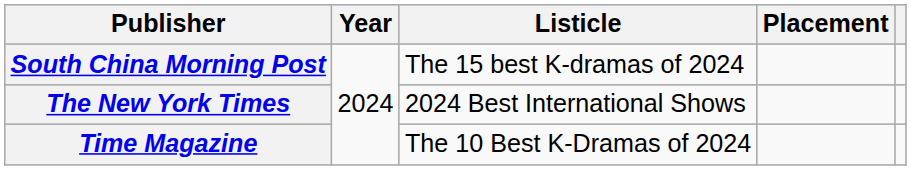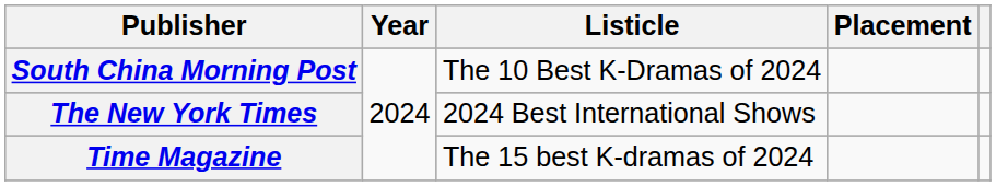 <table class="wikitable plainrowheaders" style="text-align:center">
 <tr>
 <th scope="col">Publisher</th>
 <th scope="col">Year</th>
 <th scope="col">Listicle</th>
 <th scope="col">Placement</th>
 <th scope="col" class="unsortable"></th>
 </tr>
 <tr>
 <th scope="row"><em><a href='#'>South China Morning Post</a></em></th>
 <td rowspan="3">2024</td>
-<td style="text-align:left">The 15 best K-dramas of 2024</td>
+<td style="text-align:left">The 10 Best K-Dramas of 2024</td>
 <td></td>
 <td></td>
 </tr>
 <tr>
 <th scope="row"><em><a href='#'>The New York Times</a></em></th>
 <td style="text-align:left">2024 Best International Shows</td>
 <td></td>
 <td></td>
 </tr>
 <tr>
 <th scope="row"><em><a href='#'>Time Magazine</a></em></th>
-<td style="text-align:left">The 10 Best K-Dramas of 2024</td>
+<td style="text-align:left">The 15 best K-dramas of 2024</td>
 <td></td>
 <td></td>
 </tr>
 </table>
